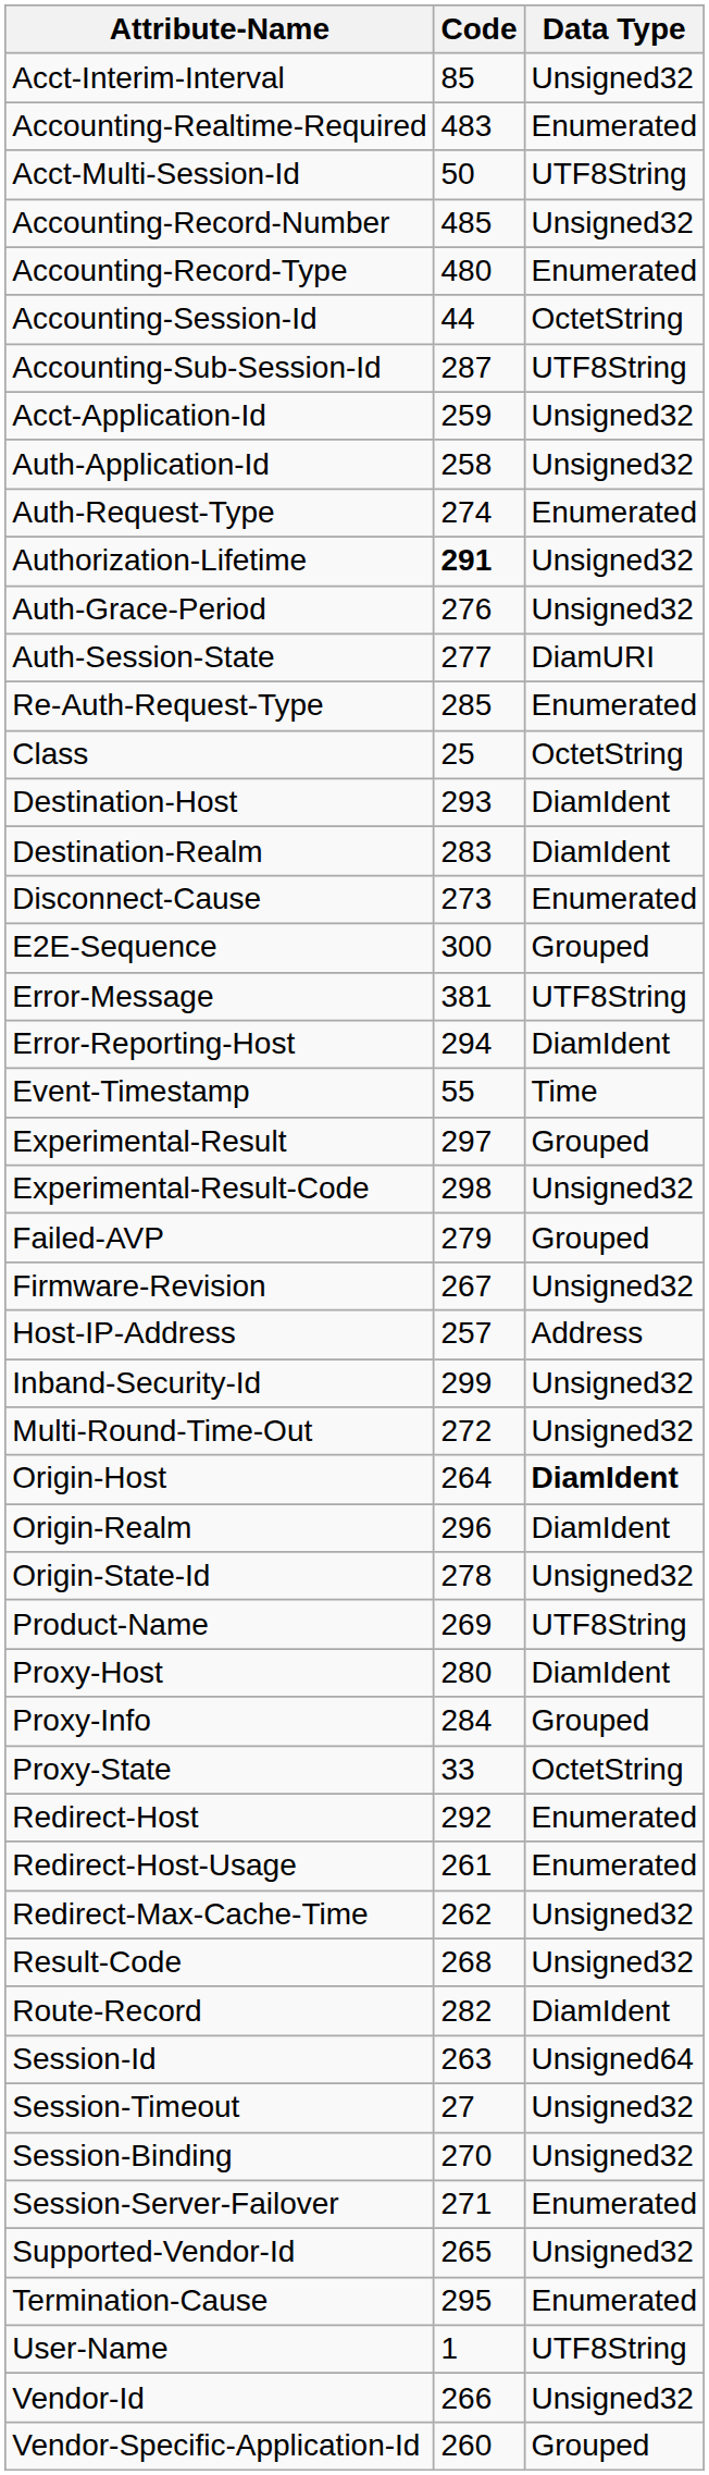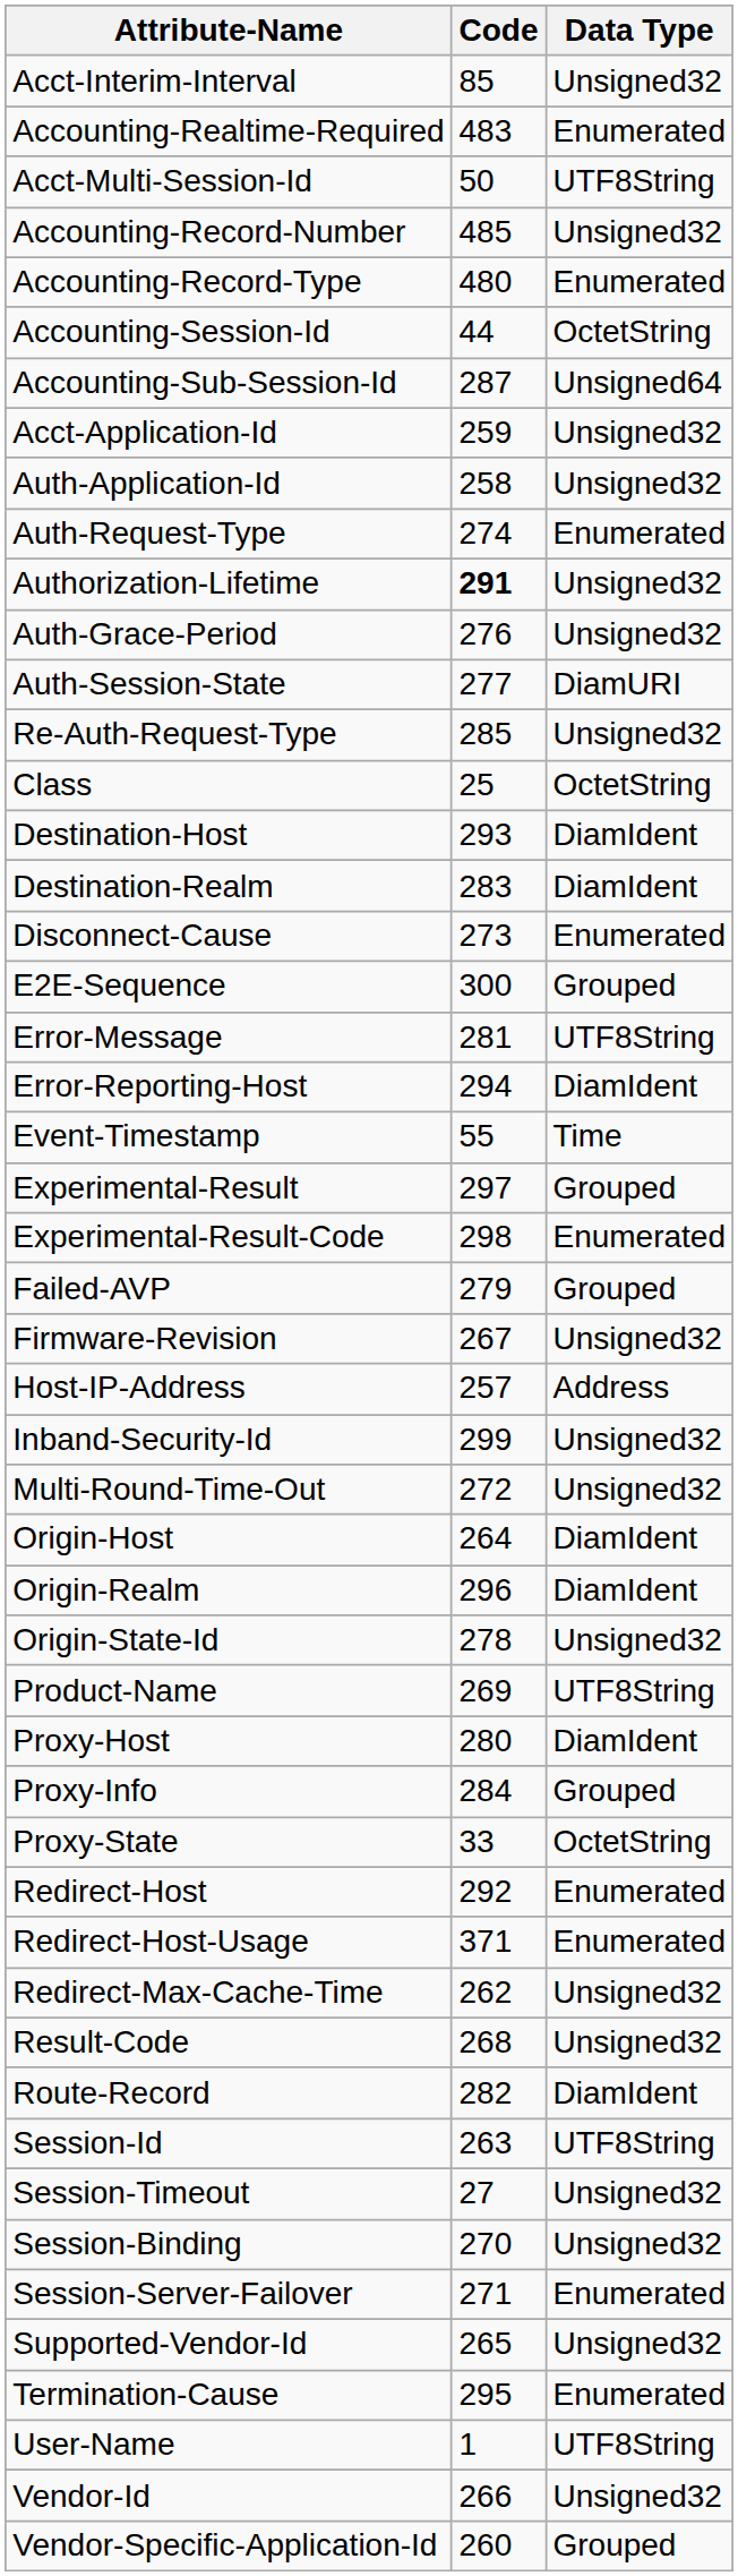 <table class="wikitable">
 <tr>
 <th align=left>Attribute-Name</th>
 <th>Code</th>
 <th>Data Type</th>
 </tr>
 <tr>
 <td>Acct-Interim-Interval</td>
 <td>85</td>
 <td>Unsigned32</td>
 </tr>
 <tr>
 <td>Accounting-Realtime-Required</td>
 <td>483</td>
 <td>Enumerated</td>
 </tr>
 <tr>
 <td>Acct-Multi-Session-Id</td>
 <td>50</td>
 <td>UTF8String</td>
 </tr>
 <tr>
 <td>Accounting-Record-Number</td>
 <td>485</td>
 <td>Unsigned32</td>
 </tr>
 <tr>
 <td>Accounting-Record-Type</td>
 <td>480</td>
 <td>Enumerated</td>
 </tr>
 <tr>
 <td>Accounting-Session-Id</td>
 <td>44</td>
 <td>OctetString</td>
 </tr>
 <tr>
 <td>Accounting-Sub-Session-Id</td>
 <td>287</td>
-<td>UTF8String</td>
+<td>Unsigned64</td>
 </tr>
 <tr>
 <td>Acct-Application-Id</td>
 <td>259</td>
 <td>Unsigned32</td>
 </tr>
 <tr>
 <td>Auth-Application-Id</td>
 <td>258</td>
 <td>Unsigned32</td>
 </tr>
 <tr>
 <td>Auth-Request-Type</td>
 <td>274</td>
 <td>Enumerated</td>
 </tr>
 <tr>
 <td>Authorization-Lifetime</td>
 <td><strong>291</strong></td>
 <td>Unsigned32</td>
 </tr>
 <tr>
 <td>Auth-Grace-Period</td>
 <td>276</td>
 <td>Unsigned32</td>
 </tr>
 <tr>
 <td>Auth-Session-State</td>
 <td>277</td>
 <td>DiamURI</td>
 </tr>
 <tr>
 <td>Re-Auth-Request-Type</td>
 <td>285</td>
-<td>Enumerated</td>
+<td>Unsigned32</td>
 </tr>
 <tr>
 <td>Class</td>
 <td>25</td>
 <td>OctetString</td>
 </tr>
 <tr>
 <td>Destination-Host</td>
 <td>293</td>
 <td>DiamIdent</td>
 </tr>
 <tr>
 <td>Destination-Realm</td>
 <td>283</td>
 <td>DiamIdent</td>
 </tr>
 <tr>
 <td>Disconnect-Cause</td>
 <td>273</td>
 <td>Enumerated</td>
 </tr>
 <tr>
 <td>E2E-Sequence</td>
 <td>300</td>
 <td>Grouped</td>
 </tr>
 <tr>
 <td>Error-Message</td>
-<td>381</td>
+<td>281</td>
 <td>UTF8String</td>
 </tr>
 <tr>
 <td>Error-Reporting-Host</td>
 <td>294</td>
 <td>DiamIdent</td>
 </tr>
 <tr>
 <td>Event-Timestamp</td>
 <td>55</td>
 <td>Time</td>
 </tr>
 <tr>
 <td>Experimental-Result</td>
 <td>297</td>
 <td>Grouped</td>
 </tr>
 <tr>
 <td>Experimental-Result-Code</td>
 <td>298</td>
-<td>Unsigned32</td>
+<td>Enumerated</td>
 </tr>
 <tr>
 <td>Failed-AVP</td>
 <td>279</td>
 <td>Grouped</td>
 </tr>
 <tr>
 <td>Firmware-Revision</td>
 <td>267</td>
 <td>Unsigned32</td>
 </tr>
 <tr>
 <td>Host-IP-Address</td>
 <td>257</td>
 <td>Address</td>
 </tr>
 <tr>
 <td>Inband-Security-Id</td>
 <td>299</td>
 <td>Unsigned32</td>
 </tr>
 <tr>
 <td>Multi-Round-Time-Out</td>
 <td>272</td>
 <td>Unsigned32</td>
 </tr>
 <tr>
 <td>Origin-Host</td>
 <td>264</td>
-<td><strong>DiamIdent</strong></td>
+<td>DiamIdent</td>
 </tr>
 <tr>
 <td>Origin-Realm</td>
 <td>296</td>
 <td>DiamIdent</td>
 </tr>
 <tr>
 <td>Origin-State-Id</td>
 <td>278</td>
 <td>Unsigned32</td>
 </tr>
 <tr>
 <td>Product-Name</td>
 <td>269</td>
 <td>UTF8String</td>
 </tr>
 <tr>
 <td>Proxy-Host</td>
 <td>280</td>
 <td>DiamIdent</td>
 </tr>
 <tr>
 <td>Proxy-Info</td>
 <td>284</td>
 <td>Grouped</td>
 </tr>
 <tr>
 <td>Proxy-State</td>
 <td>33</td>
 <td>OctetString</td>
 </tr>
 <tr>
 <td>Redirect-Host</td>
 <td>292</td>
 <td>Enumerated</td>
 </tr>
 <tr>
 <td>Redirect-Host-Usage</td>
-<td>261</td>
+<td>371</td>
 <td>Enumerated</td>
 </tr>
 <tr>
 <td>Redirect-Max-Cache-Time</td>
 <td>262</td>
 <td>Unsigned32</td>
 </tr>
 <tr>
 <td>Result-Code</td>
 <td>268</td>
 <td>Unsigned32</td>
 </tr>
 <tr>
 <td>Route-Record</td>
 <td>282</td>
 <td>DiamIdent</td>
 </tr>
 <tr>
 <td>Session-Id</td>
 <td>263</td>
-<td>Unsigned64</td>
+<td>UTF8String</td>
 </tr>
 <tr>
 <td>Session-Timeout</td>
 <td>27</td>
 <td>Unsigned32</td>
 </tr>
 <tr>
 <td>Session-Binding</td>
 <td>270</td>
 <td>Unsigned32</td>
 </tr>
 <tr>
 <td>Session-Server-Failover</td>
 <td>271</td>
 <td>Enumerated</td>
 </tr>
 <tr>
 <td>Supported-Vendor-Id</td>
 <td>265</td>
 <td>Unsigned32</td>
 </tr>
 <tr>
 <td>Termination-Cause</td>
 <td>295</td>
 <td>Enumerated</td>
 </tr>
 <tr>
 <td>User-Name</td>
 <td>1</td>
 <td>UTF8String</td>
 </tr>
 <tr>
 <td>Vendor-Id</td>
 <td>266</td>
 <td>Unsigned32</td>
 </tr>
 <tr>
 <td>Vendor-Specific-Application-Id</td>
 <td>260</td>
 <td>Grouped</td>
 </tr>
 </table>
